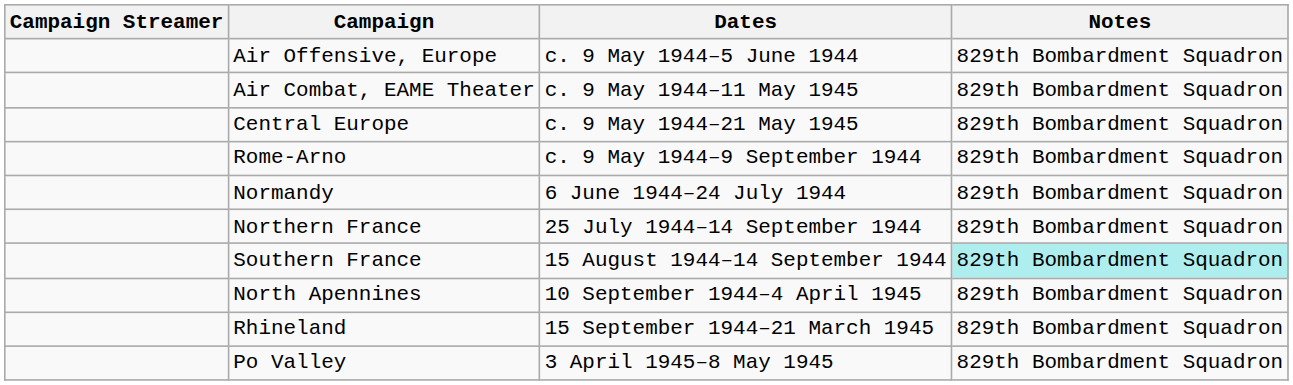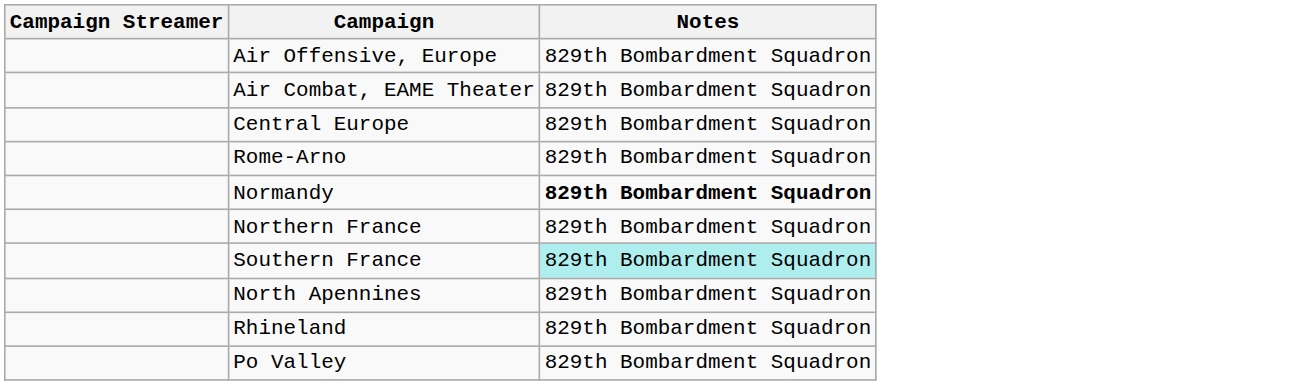 <table class="wikitable">
 <tr style="background:#efefef;">
 <th>Campaign Streamer</th>
 <th>Campaign</th>
-<th>Dates</th>
 <th>Notes</th>
 </tr>
 <tr>
 <td></td>
 <td>Air Offensive, Europe</td>
-<td>c. 9 May 1944–5 June 1944</td>
 <td>829th Bombardment Squadron</td>
 </tr>
 <tr>
 <td></td>
 <td>Air Combat, EAME Theater</td>
-<td>c. 9 May 1944–11 May 1945</td>
 <td>829th Bombardment Squadron</td>
 </tr>
 <tr>
 <td></td>
 <td>Central Europe</td>
-<td>c. 9 May 1944–21 May 1945</td>
 <td>829th Bombardment Squadron</td>
 </tr>
 <tr>
 <td></td>
 <td>Rome-Arno</td>
-<td>c. 9 May 1944–9 September 1944</td>
 <td>829th Bombardment Squadron</td>
 </tr>
 <tr>
 <td></td>
 <td>Normandy</td>
-<td>6 June 1944–24 July 1944</td>
-<td>829th Bombardment Squadron</td>
+<td><strong>829th Bombardment Squadron</strong></td>
 </tr>
 <tr>
 <td></td>
 <td>Northern France</td>
-<td>25 July 1944–14 September 1944</td>
 <td>829th Bombardment Squadron</td>
 </tr>
 <tr>
 <td></td>
 <td>Southern France</td>
-<td>15 August 1944–14 September 1944</td>
 <td style="background: paleturquoise;">829th Bombardment Squadron</td>
 </tr>
 <tr>
 <td></td>
 <td>North Apennines</td>
-<td>10 September 1944–4 April 1945</td>
 <td>829th Bombardment Squadron</td>
 </tr>
 <tr>
 <td></td>
 <td>Rhineland</td>
-<td>15 September 1944–21 March 1945</td>
 <td>829th Bombardment Squadron</td>
 </tr>
 <tr>
 <td></td>
 <td>Po Valley</td>
-<td>3 April 1945–8 May 1945</td>
 <td>829th Bombardment Squadron</td>
 </tr>
 </table>
